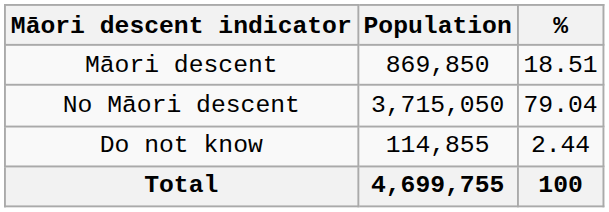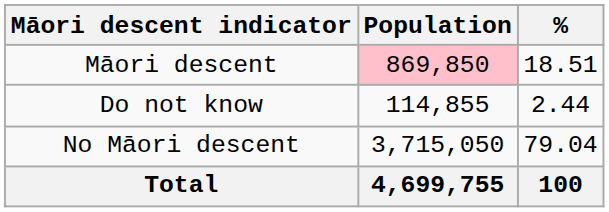 <table class=wikitable style="text-align:center;">
 <tr>
 <th>Māori descent indicator</th>
 <th>Population</th>
 <th>%</th>
 </tr>
 <tr>
 <td>Māori descent</td>
-<td>869,850</td>
+<td style="background: pink;">869,850</td>
 <td>18.51</td>
+</tr>
+<tr>
+<td>Do not know</td>
+<td>114,855</td>
+<td>2.44</td>
 </tr>
 <tr>
 <td>No Māori descent</td>
 <td>3,715,050</td>
 <td>79.04</td>
 </tr>
 <tr>
-<td>Do not know</td>
-<td>114,855</td>
-<td>2.44</td>
-</tr>
-<tr>
 <th>Total</th>
 <th>4,699,755</th>
 <th>100</th>
 </tr>
 </table>
